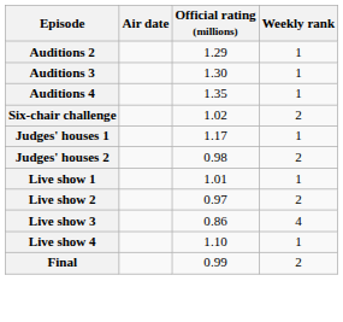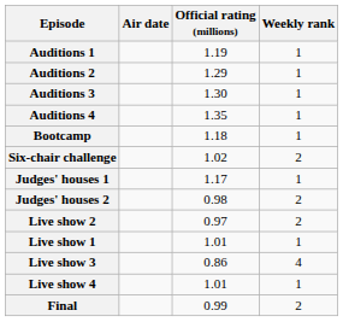 <table class="wikitable sortable" style="text-align:center">
 <tr>
 <th scope="col">Episode</th>
 <th scope="col">Air date</th>
 <th scope="col">Official rating<br><small>(millions)</small></th>
 <th scope="col">Weekly rank</th>
+</tr>
+<tr>
+<th scope="row">Auditions 1</th>
+<td></td>
+<td>1.19</td>
+<td>1</td>
 </tr>
 <tr>
 <th scope="row">Auditions 2</th>
 <td></td>
 <td>1.29</td>
 <td>1</td>
 </tr>
 <tr>
 <th scope="row">Auditions 3</th>
 <td></td>
 <td>1.30</td>
 <td>1</td>
 </tr>
 <tr>
 <th scope="row">Auditions 4</th>
 <td></td>
 <td>1.35</td>
+<td>1</td>
+</tr>
+<tr>
+<th scope="row">Bootcamp</th>
+<td></td>
+<td>1.18</td>
 <td>1</td>
 </tr>
 <tr>
 <th scope="row">Six-chair challenge</th>
 <td></td>
 <td>1.02</td>
 <td>2</td>
 </tr>
 <tr>
 <th scope="row">Judges' houses 1</th>
 <td></td>
 <td>1.17</td>
 <td>1</td>
 </tr>
 <tr>
 <th scope="row">Judges' houses 2</th>
 <td></td>
 <td>0.98</td>
 <td>2</td>
 </tr>
 <tr>
+<th scope="row">Live show 2</th>
+<td></td>
+<td>0.97</td>
+<td>2</td>
+</tr>
+<tr>
 <th scope="row">Live show 1</th>
 <td></td>
 <td>1.01</td>
 <td>1</td>
-</tr>
-<tr>
-<th scope="row">Live show 2</th>
-<td></td>
-<td>0.97</td>
-<td>2</td>
 </tr>
 <tr>
 <th scope="row">Live show 3</th>
 <td></td>
 <td>0.86</td>
 <td>4</td>
 </tr>
 <tr>
 <th scope="row">Live show 4</th>
 <td></td>
-<td>1.10</td>
+<td>1.01</td>
 <td>1</td>
 </tr>
 <tr>
 <th scope="row">Final</th>
 <td></td>
 <td>0.99</td>
 <td>2</td>
 </tr>
 </table>
